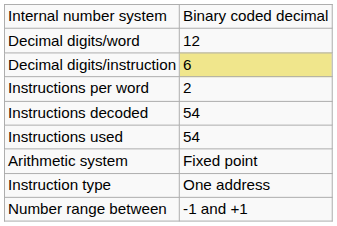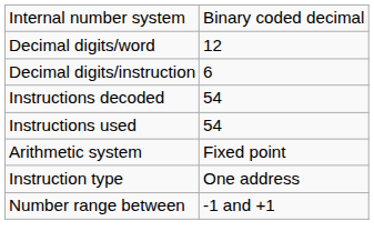 <table class="wikitable">
 <tr>
 <td>Internal number system</td>
 <td>Binary coded decimal</td>
 </tr>
 <tr>
 <td>Decimal digits/word</td>
 <td>12</td>
 </tr>
 <tr>
 <td>Decimal digits/instruction</td>
-<td style="background: khaki;">6</td>
-</tr>
-<tr>
-<td>Instructions per word</td>
-<td>2</td>
+<td>6</td>
 </tr>
 <tr>
 <td>Instructions decoded</td>
 <td>54</td>
 </tr>
 <tr>
 <td>Instructions used</td>
 <td>54</td>
 </tr>
 <tr>
 <td>Arithmetic system</td>
 <td>Fixed point</td>
 </tr>
 <tr>
 <td>Instruction type</td>
 <td>One address</td>
 </tr>
 <tr>
 <td>Number range between</td>
 <td>-1 and +1</td>
 </tr>
 </table>
